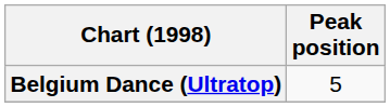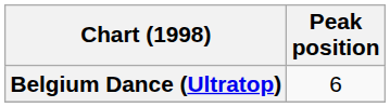 <table class="wikitable sortable plainrowheaders" style="text-align:center">
 <tr>
 <th scope="col">Chart (1998)</th>
 <th scope="col">Peak<br>position</th>
 </tr>
 <tr>
 <th scope="row">Belgium Dance (<a href='#'>Ultratop</a>)</th>
-<td>5</td>
+<td>6</td>
 </tr>
 <tr>
 </tr>
 </table>
